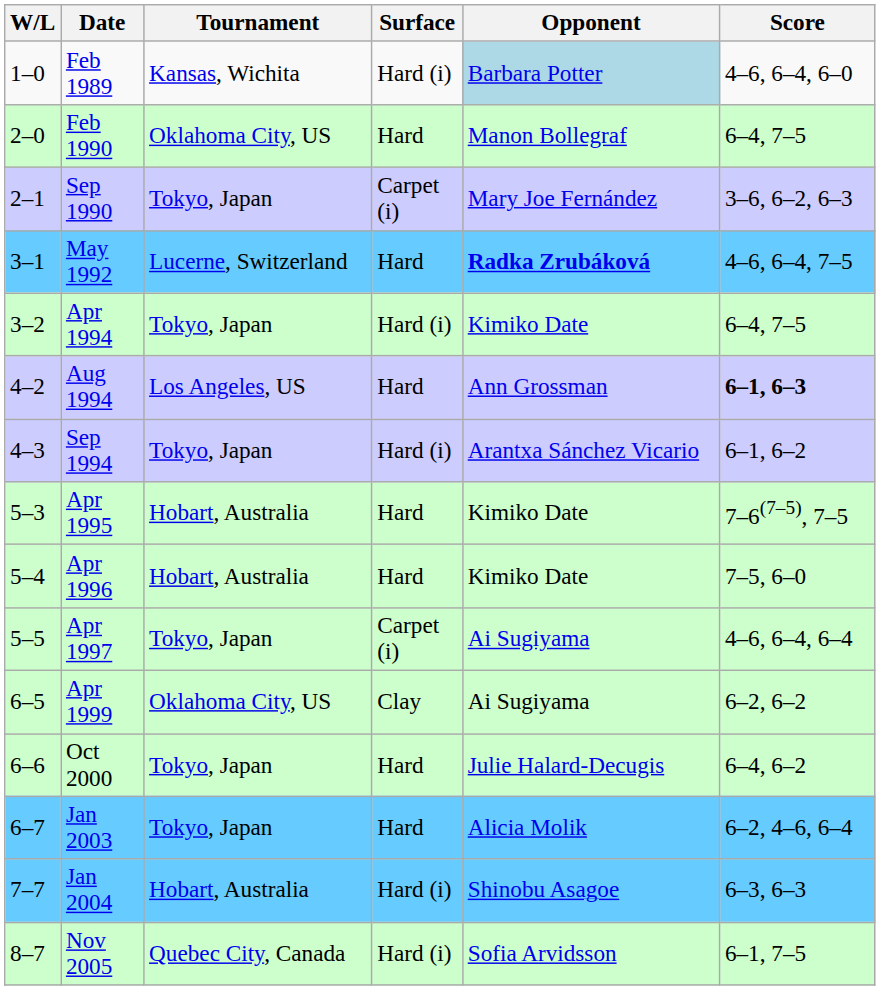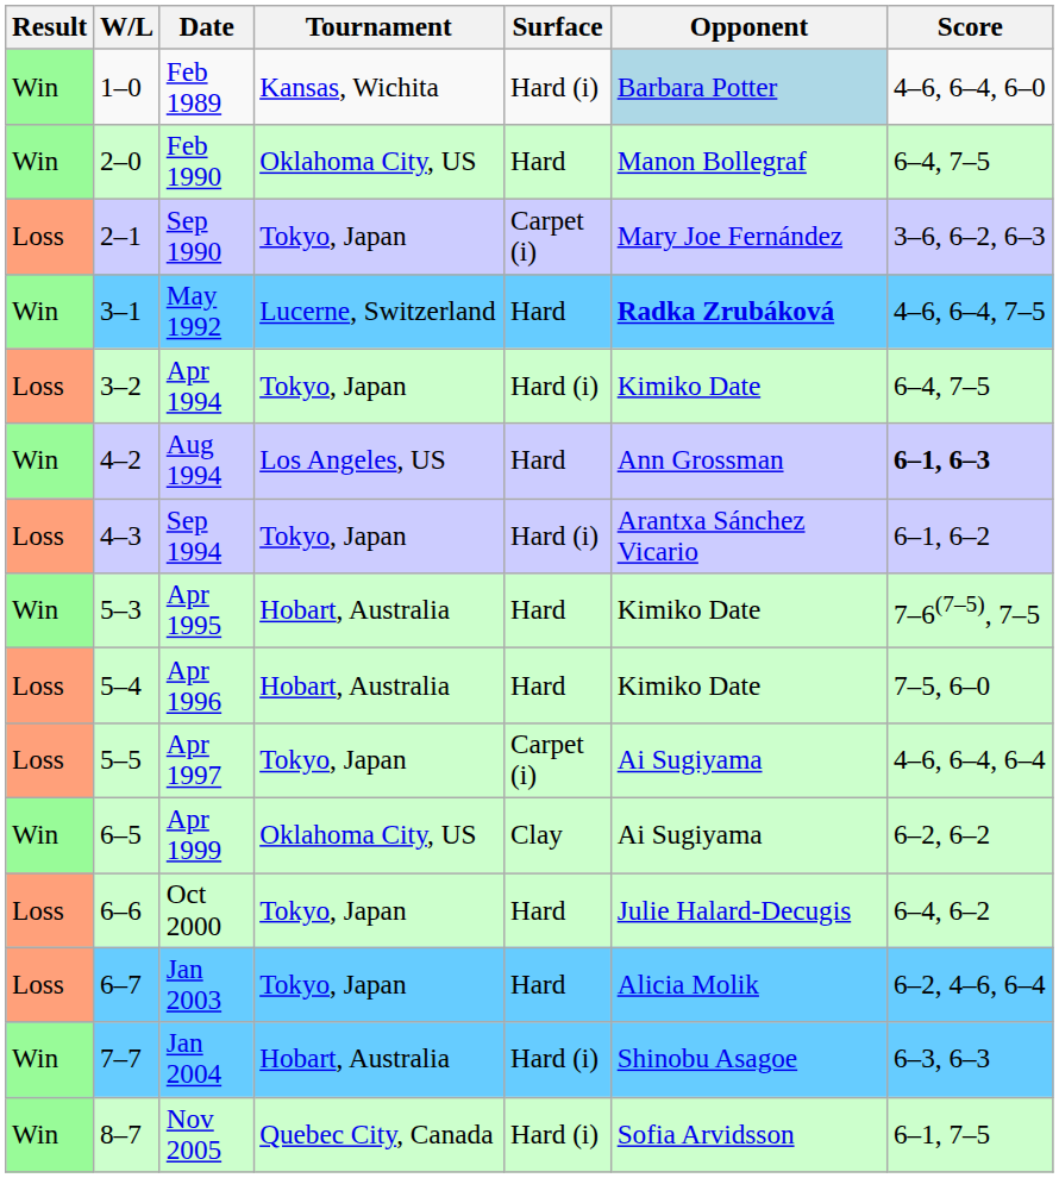 <table class="sortable wikitable">
 <tr>
+<th>Result</th>
 <th style="width:28px" class="unsortable">W/L</th>
 <th style="width:50px">Date</th>
 <th style="width:150px">Tournament</th>
 <th style="width:55px">Surface</th>
 <th style="width:170px">Opponent</th>
 <th style="width:100px" class="unsortable">Score</th>
 </tr>
 <tr>
+<td style="background:#98fb98;">Win</td>
 <td>1–0</td>
 <td><a href='#'>Feb 1989</a></td>
 <td><a href='#'>Kansas</a>, Wichita</td>
 <td>Hard (i)</td>
 <td style="background: lightblue;"> <a href='#'>Barbara Potter</a></td>
 <td>4–6, 6–4, 6–0</td>
 </tr>
 <tr bgcolor="#CCFFCC">
+<td style="background:#98fb98;">Win</td>
 <td>2–0</td>
 <td><a href='#'>Feb 1990</a></td>
 <td><a href='#'>Oklahoma City</a>, US</td>
 <td>Hard</td>
 <td> <a href='#'>Manon Bollegraf</a></td>
 <td>6–4, 7–5</td>
 </tr>
 <tr bgcolor="#ccccff">
+<td style="background:#ffa07a;">Loss</td>
 <td>2–1</td>
 <td><a href='#'>Sep 1990</a></td>
 <td><a href='#'>Tokyo</a>, Japan</td>
 <td>Carpet (i)</td>
 <td> <a href='#'>Mary Joe Fernández</a></td>
 <td>3–6, 6–2, 6–3</td>
 </tr>
 <tr bgcolor="#66CCFF">
+<td style="background:#98fb98;">Win</td>
 <td>3–1</td>
 <td><a href='#'>May 1992</a></td>
 <td><a href='#'>Lucerne</a>, Switzerland</td>
 <td>Hard</td>
 <td><strong> <a href='#'>Radka Zrubáková</a></strong></td>
 <td>4–6, 6–4, 7–5</td>
 </tr>
 <tr bgcolor="#CCFFCC">
+<td style="background:#ffa07a;">Loss</td>
 <td>3–2</td>
 <td><a href='#'>Apr 1994</a></td>
 <td><a href='#'>Tokyo</a>, Japan</td>
 <td>Hard (i)</td>
 <td> <a href='#'>Kimiko Date</a></td>
 <td>6–4, 7–5</td>
 </tr>
 <tr bgcolor="#ccccff">
+<td style="background:#98fb98;">Win</td>
 <td>4–2</td>
 <td><a href='#'>Aug 1994</a></td>
 <td><a href='#'>Los Angeles</a>, US</td>
 <td>Hard</td>
 <td> <a href='#'>Ann Grossman</a></td>
 <td><strong>6–1, 6–3</strong></td>
 </tr>
 <tr bgcolor="#ccccff">
+<td style="background:#ffa07a;">Loss</td>
 <td>4–3</td>
 <td><a href='#'>Sep 1994</a></td>
 <td><a href='#'>Tokyo</a>, Japan</td>
 <td>Hard (i)</td>
 <td> <a href='#'>Arantxa Sánchez Vicario</a></td>
 <td>6–1, 6–2</td>
 </tr>
 <tr bgcolor="#CCFFCC">
+<td style="background:#98fb98;">Win</td>
 <td>5–3</td>
 <td><a href='#'>Apr 1995</a></td>
 <td><a href='#'>Hobart</a>, Australia</td>
 <td>Hard</td>
 <td> Kimiko Date</td>
 <td>7–6<sup>(7–5)</sup>, 7–5</td>
 </tr>
 <tr bgcolor="#CCFFCC">
+<td style="background:#ffa07a;">Loss</td>
 <td>5–4</td>
 <td><a href='#'>Apr 1996</a></td>
 <td><a href='#'>Hobart</a>, Australia</td>
 <td>Hard</td>
 <td> Kimiko Date</td>
 <td>7–5, 6–0</td>
 </tr>
 <tr style="background:#cfc;">
+<td style="background:#ffa07a;">Loss</td>
 <td>5–5</td>
 <td><a href='#'>Apr 1997</a></td>
 <td><a href='#'>Tokyo</a>, Japan</td>
 <td>Carpet (i)</td>
 <td> <a href='#'>Ai Sugiyama</a></td>
 <td>4–6, 6–4, 6–4</td>
 </tr>
 <tr bgcolor="#CCFFCC">
+<td style="background:#98fb98;">Win</td>
 <td>6–5</td>
 <td><a href='#'>Apr 1999</a></td>
 <td><a href='#'>Oklahoma City</a>, US</td>
 <td>Clay</td>
 <td> Ai Sugiyama</td>
 <td>6–2, 6–2</td>
 </tr>
 <tr bgcolor="#CCFFCC">
+<td style="background:#ffa07a;">Loss</td>
 <td>6–6</td>
 <td>Oct 2000</td>
 <td><a href='#'>Tokyo</a>, Japan</td>
 <td>Hard</td>
 <td> <a href='#'>Julie Halard-Decugis</a></td>
 <td>6–4, 6–2</td>
 </tr>
 <tr style="background:#6cf;">
+<td style="background:#ffa07a;">Loss</td>
 <td>6–7</td>
 <td><a href='#'>Jan 2003</a></td>
 <td><a href='#'>Tokyo</a>, Japan</td>
 <td>Hard</td>
 <td> <a href='#'>Alicia Molik</a></td>
 <td>6–2, 4–6, 6–4</td>
 </tr>
 <tr bgcolor="#66CCFF">
+<td style="background:#98fb98;">Win</td>
 <td>7–7</td>
 <td><a href='#'>Jan 2004</a></td>
 <td><a href='#'>Hobart</a>, Australia</td>
 <td>Hard (i)</td>
 <td> <a href='#'>Shinobu Asagoe</a></td>
 <td>6–3, 6–3</td>
 </tr>
 <tr bgcolor="#CCFFCC">
+<td style="background:#98fb98;">Win</td>
 <td>8–7</td>
 <td><a href='#'>Nov 2005</a></td>
 <td><a href='#'>Quebec City</a>, Canada</td>
 <td>Hard (i)</td>
 <td> <a href='#'>Sofia Arvidsson</a></td>
 <td>6–1, 7–5</td>
 </tr>
 </table>
